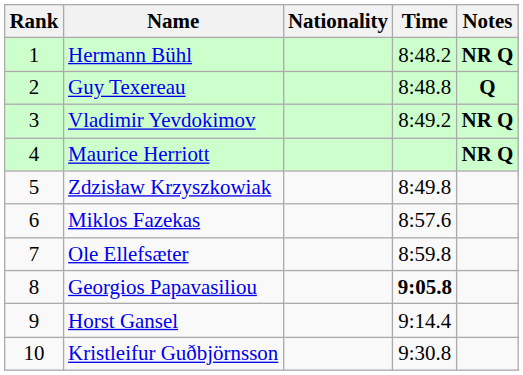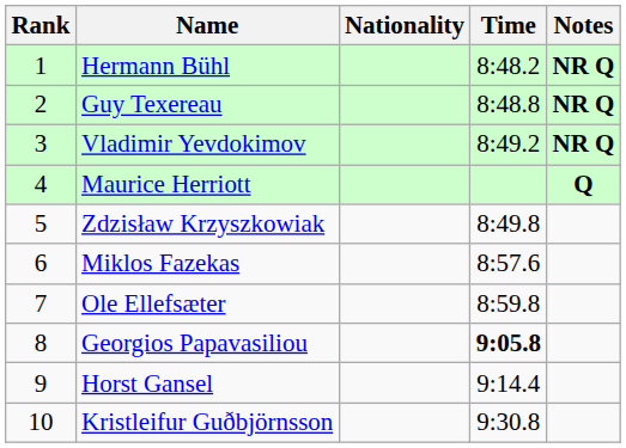 <table class="wikitable sortable" style="text-align:center">
 <tr>
 <th>Rank</th>
 <th>Name</th>
 <th>Nationality</th>
 <th>Time</th>
 <th>Notes</th>
 </tr>
 <tr bgcolor=ccffcc>
 <td>1</td>
 <td align=left><a href='#'>Hermann Bühl</a></td>
 <td align=left></td>
 <td>8:48.2</td>
 <td><strong>NR Q</strong></td>
 </tr>
 <tr bgcolor=ccffcc>
 <td>2</td>
 <td align=left><a href='#'>Guy Texereau</a></td>
 <td align=left></td>
 <td>8:48.8</td>
-<td><strong>Q</strong></td>
+<td><strong>NR Q</strong></td>
 </tr>
 <tr bgcolor=ccffcc>
 <td>3</td>
 <td align=left><a href='#'>Vladimir Yevdokimov</a></td>
 <td align=left></td>
 <td>8:49.2</td>
 <td><strong>NR Q</strong></td>
 </tr>
 <tr bgcolor=ccffcc>
 <td>4</td>
 <td align=left><a href='#'>Maurice Herriott</a></td>
 <td align=left></td>
 <td></td>
-<td><strong>NR Q</strong></td>
+<td><strong>Q</strong></td>
 </tr>
 <tr>
 <td>5</td>
 <td align=left><a href='#'>Zdzisław Krzyszkowiak</a></td>
 <td align=left></td>
 <td>8:49.8</td>
 <td></td>
 </tr>
 <tr>
 <td>6</td>
 <td align=left><a href='#'>Miklos Fazekas</a></td>
 <td align=left></td>
 <td>8:57.6</td>
 <td></td>
 </tr>
 <tr>
 <td>7</td>
 <td align=left><a href='#'>Ole Ellefsæter</a></td>
 <td align=left></td>
 <td>8:59.8</td>
 <td></td>
 </tr>
 <tr>
 <td>8</td>
 <td align=left><a href='#'>Georgios Papavasiliou</a></td>
 <td align=left></td>
 <td><strong>9:05.8</strong></td>
 <td></td>
 </tr>
 <tr>
 <td>9</td>
 <td align=left><a href='#'>Horst Gansel</a></td>
 <td align=left></td>
 <td>9:14.4</td>
 <td></td>
 </tr>
 <tr>
 <td>10</td>
 <td align=left><a href='#'>Kristleifur Guðbjörnsson</a></td>
 <td align=left></td>
 <td>9:30.8</td>
 <td></td>
 </tr>
 </table>
